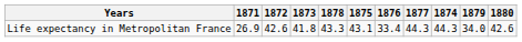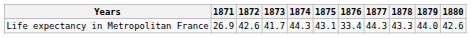 <table class="wikitable">
 <tr>
 <th>Years</th>
 <th>1871</th>
 <th>1872</th>
 <th>1873</th>
-<th>1878</th>
+<th>1874</th>
 <th>1875</th>
 <th>1876</th>
 <th>1877</th>
-<th>1874</th>
+<th>1878</th>
 <th>1879</th>
 <th>1880</th>
 </tr>
 <tr>
 <td>Life expectancy in Metropolitan France</td>
 <td>26.9</td>
 <td>42.6</td>
-<td>41.8</td>
-<td>43.3</td>
+<td>41.7</td>
+<td>44.3</td>
 <td>43.1</td>
 <td>33.4</td>
 <td>44.3</td>
-<td>44.3</td>
-<td>34.0</td>
+<td>43.3</td>
+<td>44.0</td>
 <td>42.6</td>
 </tr>
 </table>
